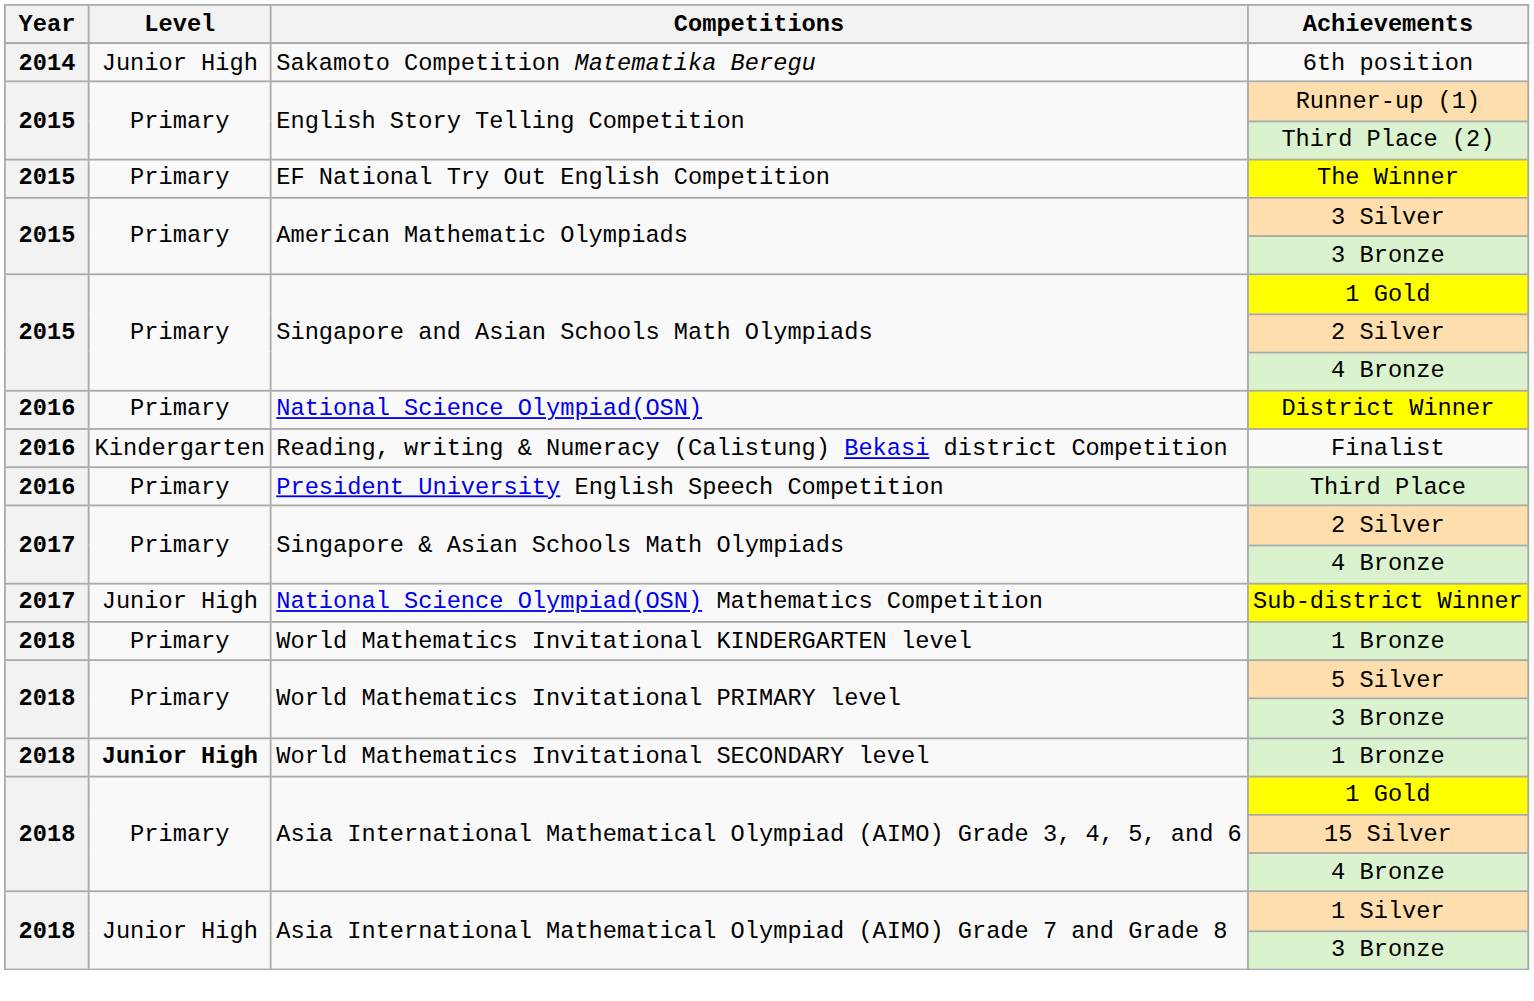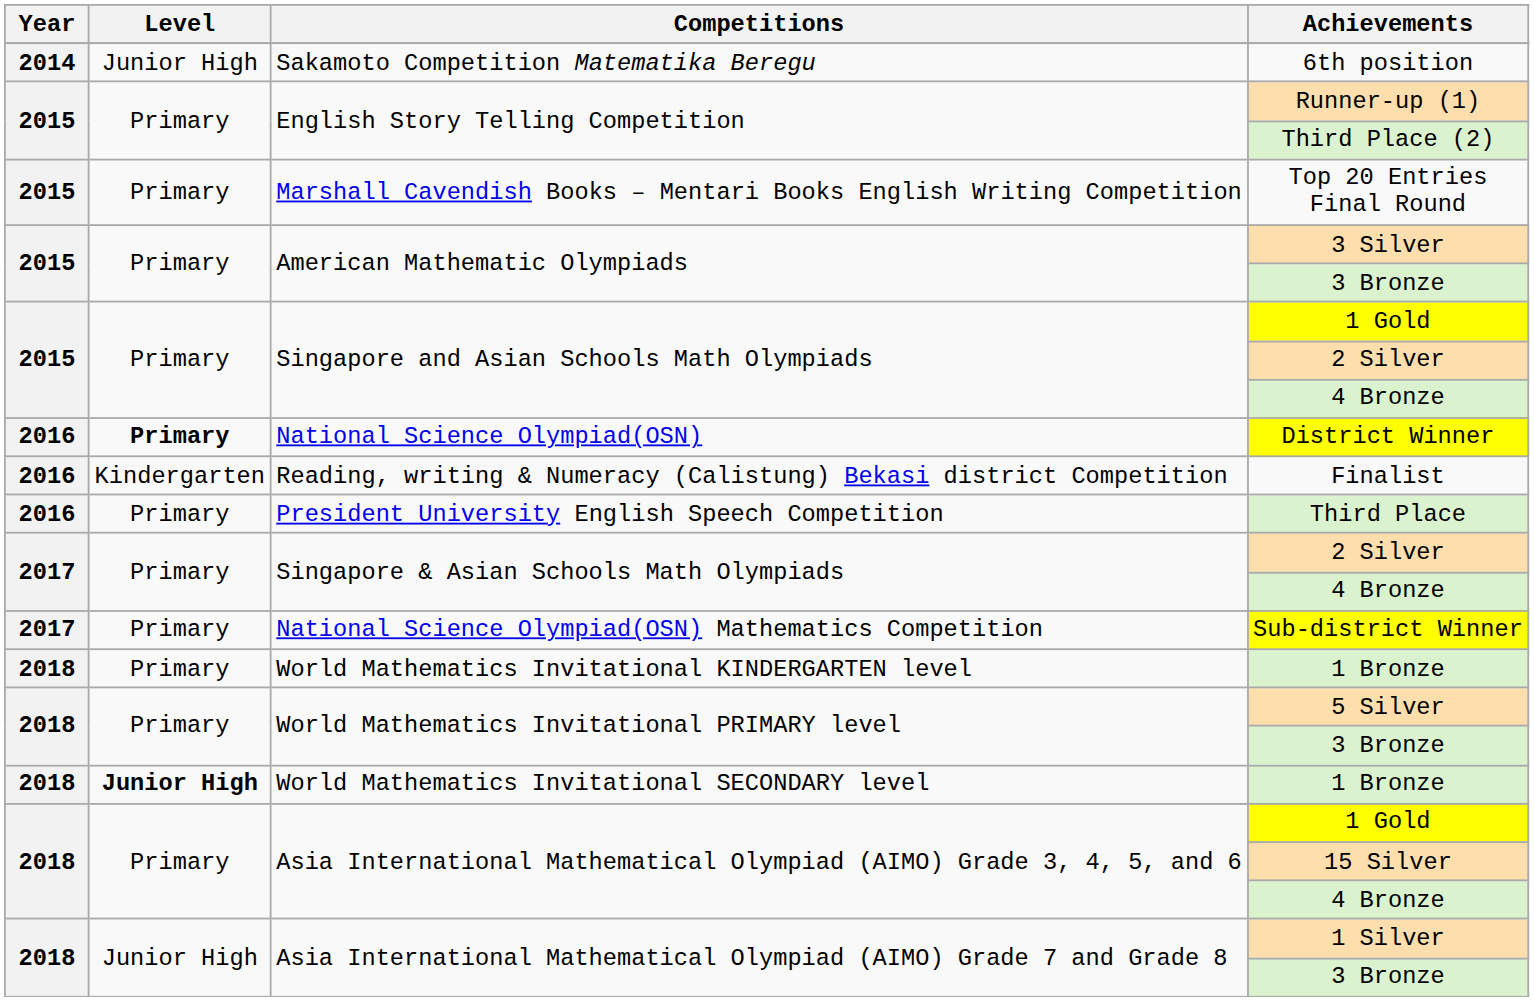 <table class="wikitable plainrowheaders">
 <tr>
 <th style="width:40px;">Year</th>
 <th>Level</th>
 <th>Competitions</th>
 <th>Achievements</th>
 </tr>
 <tr>
 </tr>
 <tr>
 <th align="center">2014</th>
 <td align="center">Junior High</td>
 <td>Sakamoto Competition <em>Matematika Beregu</em></td>
 <td align="center">6th position</td>
 </tr>
 <tr>
 <th scope="row" rowspan=2 align="center"><strong>2015</strong></th>
 <td scope="row" rowspan=2 align="center">Primary</td>
 <td scope="row" rowspan=2>English Story Telling Competition</td>
 <td align="center" style="background: NavajoWhite">Runner-up (1)</td>
 </tr>
 <tr>
 <td align="center" style="background: #DAF2CE">Third Place (2)</td>
 </tr>
 <tr>
 <th align="center">2015</th>
 <td align="center">Primary</td>
-<td>EF National Try Out English Competition</td>
-<td align="center" style="background:yellow">The Winner</td>
+<td><a href='#'>Marshall Cavendish</a> Books – Mentari Books English Writing Competition</td>
+<td align="center">Top 20 Entries <br> Final Round</td>
 </tr>
 <tr>
 <th scope="row" rowspan=2 align="center"><strong>2015</strong></th>
 <td scope="row" rowspan=2 align="center">Primary</td>
 <td scope="row" rowspan=2>American Mathematic Olympiads</td>
 <td align="center" style="background: NavajoWhite">3 Silver</td>
 </tr>
 <tr>
 <td align="center" style="background: #DAF2CE">3 Bronze</td>
 </tr>
 <tr>
 <th scope="row" rowspan=3 align="center"><strong>2015</strong></th>
 <td scope="row" rowspan=3 align="center">Primary</td>
 <td scope="row" rowspan=3>Singapore and Asian Schools Math Olympiads</td>
 <td align="center" style="background: yellow">1 Gold</td>
 </tr>
 <tr>
 <td align="center" style="background: NavajoWhite">2 Silver</td>
 </tr>
 <tr>
 <td align="center" style="background: #DAF2CE">4 Bronze</td>
 </tr>
 <tr>
 <th align="center">2016</th>
-<td align="center">Primary</td>
+<td align="center"><strong>Primary</strong></td>
 <td><a href='#'>National Science Olympiad(OSN)</a></td>
 <td align="center" style="background:yellow">District Winner</td>
 </tr>
 <tr>
 <th align="center">2016</th>
 <td align="center">Kindergarten</td>
 <td>Reading, writing & Numeracy (Calistung) <a href='#'>Bekasi</a> district Competition</td>
 <td align="center">Finalist</td>
 </tr>
 <tr>
 <th align="center">2016</th>
 <td align="center">Primary</td>
 <td><a href='#'>President University</a> English Speech Competition</td>
 <td align="center" style="background: #DAF2CE">Third Place</td>
 </tr>
 <tr>
 <th scope="row" rowspan=2 align="center"><strong>2017</strong></th>
 <td scope="row" rowspan=2 align="center">Primary</td>
 <td scope="row" rowspan=2>Singapore & Asian Schools Math Olympiads</td>
 <td align="center" style="background: NavajoWhite">2 Silver</td>
 </tr>
 <tr>
 <td align="center" style="background: #DAF2CE">4 Bronze</td>
 </tr>
 <tr>
 <th align="center">2017</th>
-<td align="center">Junior High</td>
+<td align="center">Primary</td>
 <td><a href='#'>National Science Olympiad(OSN)</a> Mathematics Competition</td>
 <td align="center" style="background:yellow">Sub-district Winner</td>
 </tr>
 <tr>
 <th align="center">2018</th>
 <td align="center">Primary</td>
 <td>World Mathematics Invitational KINDERGARTEN level</td>
 <td align="center" style="background: #DAF2CE">1 Bronze</td>
 </tr>
 <tr>
 <th scope="row" rowspan=2 align="center"><strong>2018</strong></th>
 <td scope="row" rowspan=2 align="center">Primary</td>
 <td scope="row" rowspan=2>World Mathematics Invitational PRIMARY level</td>
 <td align="center" style="background: NavajoWhite">5 Silver</td>
 </tr>
 <tr>
 <td align="center" style="background: #DAF2CE">3 Bronze</td>
 </tr>
 <tr>
 <th align="center">2018</th>
 <td align="center"><strong>Junior High</strong></td>
 <td>World Mathematics Invitational SECONDARY level</td>
 <td align="center" style="background: #DAF2CE">1 Bronze</td>
 </tr>
 <tr>
 <th scope="row" rowspan=3 align="center"><strong>2018</strong></th>
 <td scope="row" rowspan=3 align="center">Primary</td>
 <td scope="row" rowspan=3>Asia International Mathematical Olympiad (AIMO) Grade 3, 4, 5, and 6</td>
 <td align="center" style="background: yellow">1 Gold</td>
 </tr>
 <tr>
 <td align="center" style="background: NavajoWhite">15 Silver</td>
 </tr>
 <tr>
 <td align="center" style="background: #DAF2CE">4 Bronze</td>
 </tr>
 <tr>
 <th scope="row" rowspan=2 align="center"><strong>2018</strong></th>
 <td scope="row" rowspan=2 align="center">Junior High</td>
 <td scope="row" rowspan=2>Asia International Mathematical Olympiad (AIMO) Grade 7 and Grade 8</td>
 <td align="center" style="background: NavajoWhite">1 Silver</td>
 </tr>
 <tr>
 <td align="center" style="background: #DAF2CE">3 Bronze</td>
 </tr>
 </table>
